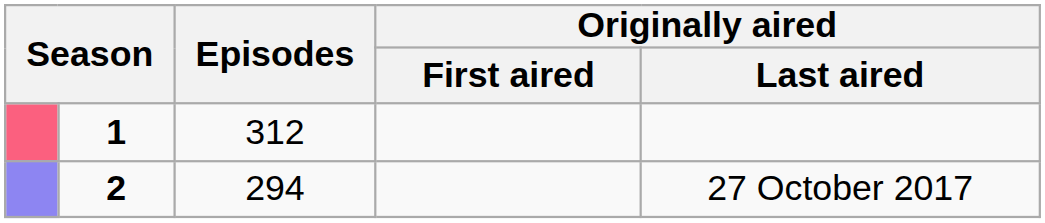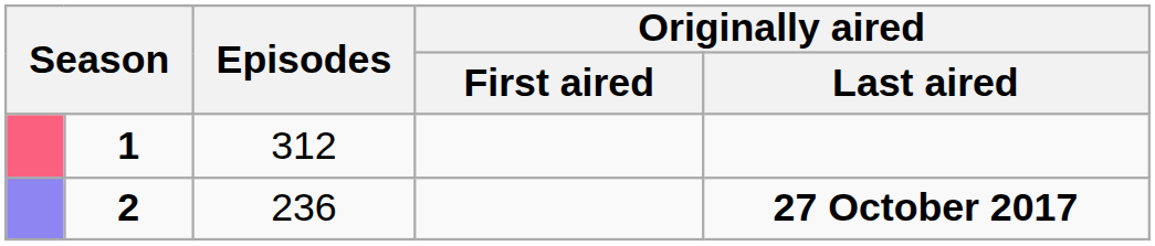 <table class="wikitable plainrowheaders" style="text-align:center;">
 <tr>
 <th style="padding:0 9px;" rowspan="2" colspan="2">Season</th>
 <th style="padding:0 9px;" rowspan="2">Episodes</th>
 <th style="padding:0 90px;" colspan="2">Originally aired</th>
 </tr>
 <tr>
 <th>First aired</th>
 <th>Last aired</th>
 </tr>
 <tr>
 <td scope="row" style="background:#FB607F; color:#150;"></td>
 <td><strong>1</strong></td>
 <td>312</td>
 <td></td>
 <td></td>
 </tr>
 <tr>
 <td scope="row" style="background:#8d85f2; color:#100;"></td>
 <td><strong>2</strong></td>
-<td>294</td>
+<td>236</td>
 <td></td>
-<td>27 October 2017</td>
+<td><strong>27 October 2017</strong></td>
 </tr>
 </table>
